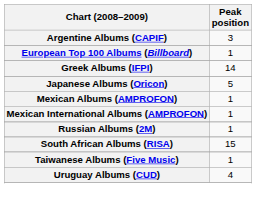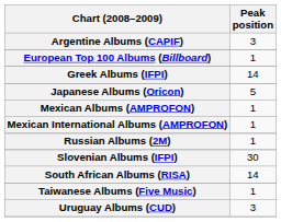 <table class="wikitable sortable plainrowheaders" style="text-align:center">
 <tr>
 <th scope="col">Chart (2008–2009)</th>
 <th scope="col">Peak<br>position</th>
 </tr>
 <tr>
 <th scope="row">Argentine Albums (<a href='#'>CAPIF</a>)</th>
 <td>3</td>
 </tr>
 <tr>
 </tr>
 <tr>
 </tr>
 <tr>
 </tr>
 <tr>
 </tr>
 <tr>
 </tr>
 <tr>
 </tr>
 <tr>
 </tr>
 <tr>
 </tr>
 <tr>
 </tr>
 <tr>
 <th scope="row"><a href='#'>European Top 100 Albums</a> (<em><a href='#'>Billboard</a></em>)</th>
 <td>1</td>
 </tr>
 <tr>
 </tr>
 <tr>
 </tr>
 <tr>
 </tr>
 <tr>
 <th scope="row">Greek Albums (<a href='#'>IFPI</a>)</th>
 <td>14</td>
 </tr>
 <tr>
 </tr>
 <tr>
 </tr>
 <tr>
 </tr>
 <tr>
 <th scope="row">Japanese Albums (<a href='#'>Oricon</a>)</th>
 <td>5</td>
 </tr>
 <tr>
 <th scope="row">Mexican Albums (<a href='#'>AMPROFON</a>)</th>
 <td>1</td>
 </tr>
 <tr>
 <th scope="row">Mexican International Albums (<a href='#'>AMPROFON</a>)</th>
 <td>1</td>
 </tr>
 <tr>
 </tr>
 <tr>
 </tr>
 <tr>
 </tr>
 <tr>
 </tr>
 <tr>
 <th scope="row">Russian Albums (<a href='#'>2M</a>)</th>
 <td>1</td>
 </tr>
 <tr>
 </tr>
 <tr>
+<th scope="row">Slovenian Albums (<a href='#'>IFPI</a>)</th>
+<td>30</td>
+</tr>
+<tr>
 <th scope="row">South African Albums (<a href='#'>RISA</a>)</th>
-<td>15</td>
+<td>14</td>
 </tr>
 <tr>
 </tr>
 <tr>
 </tr>
 <tr>
 </tr>
 <tr>
 <th scope="row">Taiwanese Albums (<a href='#'>Five Music</a>)</th>
 <td>1</td>
 </tr>
 <tr>
 <th scope="row">Uruguay Albums (<a href='#'>CUD</a>)</th>
-<td>4</td>
+<td>3</td>
 </tr>
 <tr>
 </tr>
 <tr>
 </tr>
 </table>
